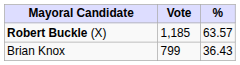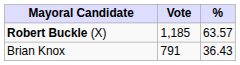 <table class="wikitable">
 <tr>
 <th style="background:#ddf; width:200px;">Mayoral Candidate</th>
 <th style="background:#ddf; width:50px;">Vote</th>
 <th style="background:#ddf; width:30px;">%</th>
 </tr>
 <tr>
 <td><strong>Robert Buckle</strong> (X)</td>
 <td>1,185</td>
 <td>63.57</td>
 </tr>
 <tr>
 <td>Brian Knox</td>
-<td>799</td>
+<td>791</td>
 <td>36.43</td>
 </tr>
 </table>
